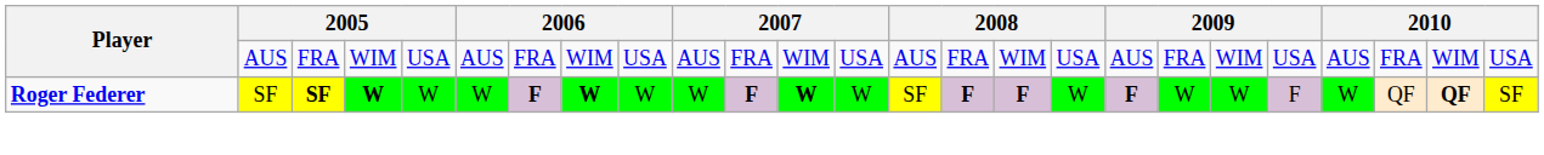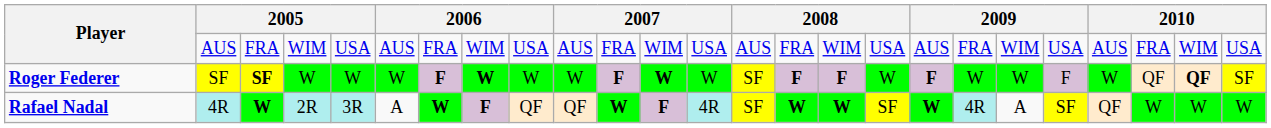 <table class=wikitable style=text-align:center;font-size:85%>
 <tr>
 <th rowspan=2 style=width:140px>Player</th>
 <th colspan=4>2005</th>
 <th colspan=4>2006</th>
 <th colspan=4>2007</th>
 <th colspan=4>2008</th>
 <th colspan=4>2009</th>
 <th colspan=4>2010</th>
 </tr>
 <tr>
 <td><a href='#'>AUS</a></td>
 <td><a href='#'>FRA</a></td>
 <td><a href='#'>WIM</a></td>
 <td><a href='#'>USA</a></td>
 <td><a href='#'>AUS</a></td>
 <td><a href='#'>FRA</a></td>
 <td><a href='#'>WIM</a></td>
 <td><a href='#'>USA</a></td>
 <td><a href='#'>AUS</a></td>
 <td><a href='#'>FRA</a></td>
 <td><a href='#'>WIM</a></td>
 <td><a href='#'>USA</a></td>
 <td><a href='#'>AUS</a></td>
 <td><a href='#'>FRA</a></td>
 <td><a href='#'>WIM</a></td>
 <td><a href='#'>USA</a></td>
 <td><a href='#'>AUS</a></td>
 <td><a href='#'>FRA</a></td>
 <td><a href='#'>WIM</a></td>
 <td><a href='#'>USA</a></td>
 <td><a href='#'>AUS</a></td>
 <td><a href='#'>FRA</a></td>
 <td><a href='#'>WIM</a></td>
 <td><a href='#'>USA</a></td>
 </tr>
 <tr>
 <td align=left> <strong><a href='#'>Roger Federer</a></strong></td>
 <td style="background:yellow;">SF</td>
 <td style="background:yellow;"><strong>SF</strong></td>
-<td bgcolor=lime><strong>W</strong></td>
+<td bgcolor=lime>W</td>
 <td bgcolor=lime>W</td>
 <td bgcolor=lime>W</td>
 <td style="background:thistle;"><strong>F</strong></td>
 <td bgcolor=lime><strong>W</strong></td>
 <td bgcolor=lime>W</td>
 <td bgcolor=lime>W</td>
 <td style="background:thistle;"><strong>F</strong></td>
 <td bgcolor=lime><strong>W</strong></td>
 <td bgcolor=lime>W</td>
 <td style="background:yellow;">SF</td>
 <td style="background:thistle;"><strong>F</strong></td>
 <td style="background:thistle;"><strong>F</strong></td>
 <td bgcolor=lime>W</td>
 <td style="background:thistle;"><strong>F</strong></td>
 <td bgcolor=lime>W</td>
 <td bgcolor=lime>W</td>
 <td style="background:thistle;">F</td>
 <td bgcolor=lime>W</td>
 <td bgcolor="#ffebcd">QF</td>
 <td bgcolor="#ffebcd"><strong>QF</strong></td>
 <td style="background:yellow;">SF</td>
 </tr>
+<tr>
+<td align=left> <strong><a href='#'>Rafael Nadal</a></strong></td>
+<td bgcolor="#afeeee">4R</td>
+<td bgcolor=lime><strong>W</strong></td>
+<td bgcolor="#afeeee">2R</td>
+<td bgcolor="#afeeee">3R</td>
+<td>A</td>
+<td bgcolor=lime><strong>W</strong></td>
+<td style="background:thistle;"><strong>F</strong></td>
+<td bgcolor="#ffebcd">QF</td>
+<td bgcolor="#ffebcd">QF</td>
+<td bgcolor=lime><strong>W</strong></td>
+<td style="background:thistle;"><strong>F</strong></td>
+<td bgcolor="#afeeee">4R</td>
+<td style="background:yellow;">SF</td>
+<td bgcolor=lime><strong>W</strong></td>
+<td bgcolor=lime><strong>W</strong></td>
+<td style="background:yellow;">SF</td>
+<td bgcolor=lime><strong>W</strong></td>
+<td bgcolor="#afeeee">4R</td>
+<td>A</td>
+<td style="background:yellow;">SF</td>
+<td bgcolor="#ffebcd">QF</td>
+<td bgcolor=lime>W</td>
+<td bgcolor=lime>W</td>
+<td bgcolor=lime>W</td>
+</tr>
 </table>
